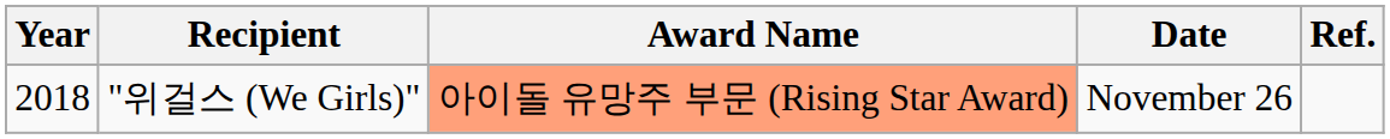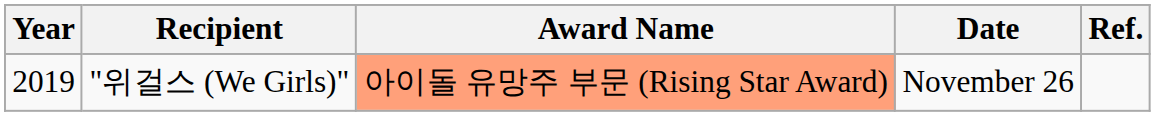 <table class="wikitable">
 <tr>
 <th>Year</th>
 <th>Recipient</th>
 <th>Award Name</th>
 <th>Date</th>
 <th>Ref.</th>
 </tr>
 <tr>
-<td>2018</td>
+<td>2019</td>
 <td>"위걸스 (We Girls)"</td>
 <td style="background: lightsalmon;">아이돌 유망주 부문 (Rising Star Award)</td>
 <td>November 26</td>
 <td></td>
 </tr>
 </table>
